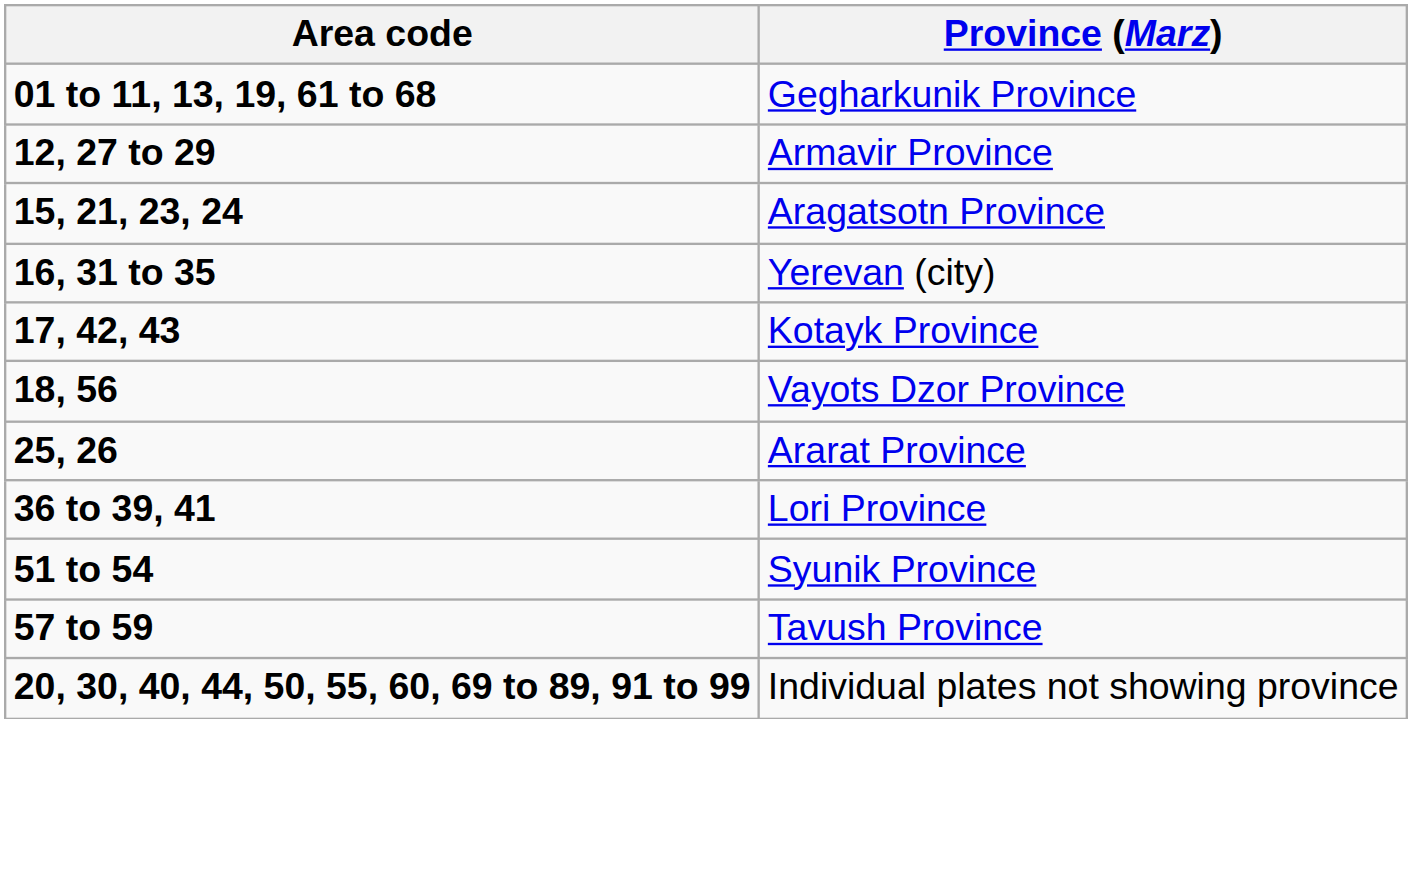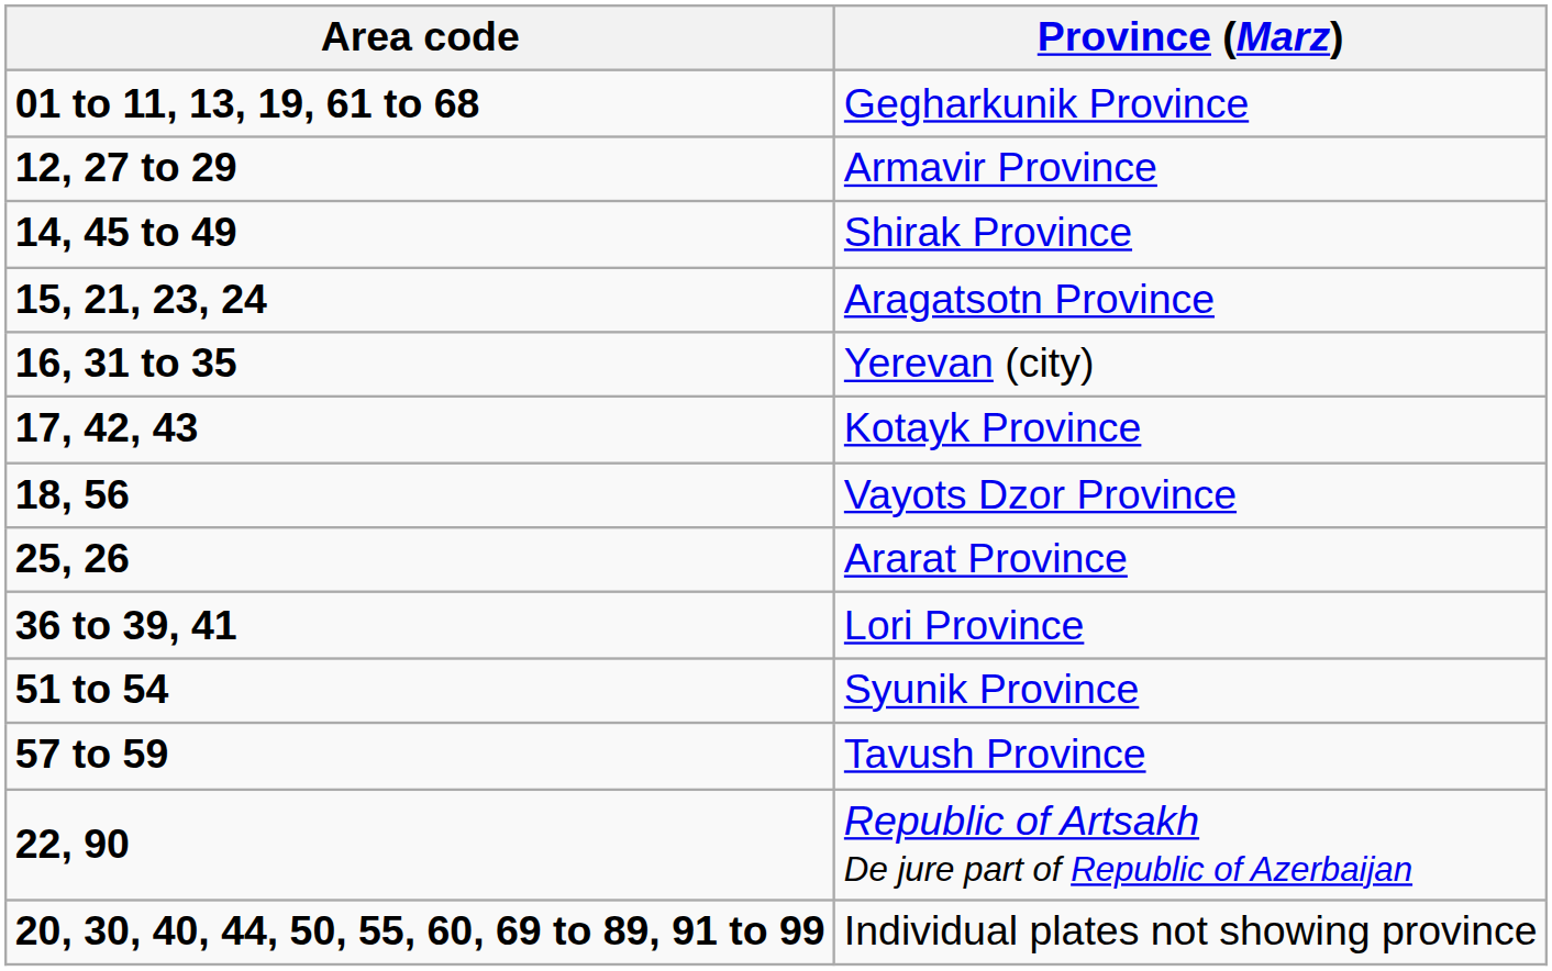 <table class="wikitable">
 <tr>
 <th>Area code</th>
 <th><a href='#'>Province</a> (<em><a href='#'>Marz</a></em>)</th>
 </tr>
 <tr>
 <td><strong>01 to 11, 13, 19, 61 to 68</strong></td>
 <td><a href='#'>Gegharkunik Province</a></td>
 </tr>
 <tr>
 <td><strong>12, 27 to 29</strong></td>
 <td><a href='#'>Armavir Province</a></td>
+</tr>
+<tr>
+<td><strong>14, 45 to 49</strong></td>
+<td><a href='#'>Shirak Province</a></td>
 </tr>
 <tr>
 <td><strong>15, 21, 23, 24</strong></td>
 <td><a href='#'>Aragatsotn Province</a></td>
 </tr>
 <tr>
 <td><strong>16, 31 to 35</strong></td>
 <td><a href='#'>Yerevan</a> (city)</td>
 </tr>
 <tr>
 <td><strong>17, 42, 43</strong></td>
 <td><a href='#'>Kotayk Province</a></td>
 </tr>
 <tr>
 <td><strong>18, 56</strong></td>
 <td><a href='#'>Vayots Dzor Province</a></td>
 </tr>
 <tr>
 <td><strong>25, 26</strong></td>
 <td><a href='#'>Ararat Province</a></td>
 </tr>
 <tr>
 <td><strong>36 to 39, 41</strong></td>
 <td><a href='#'>Lori Province</a></td>
 </tr>
 <tr>
 <td><strong>51 to 54</strong></td>
 <td><a href='#'>Syunik Province</a></td>
 </tr>
 <tr>
 <td><strong>57 to 59</strong></td>
 <td><a href='#'>Tavush Province</a></td>
 </tr>
 <tr>
+<td><strong>22, 90</strong></td>
+<td><em><a href='#'>Republic of Artsakh</a></em><br><small><em>De jure part of <a href='#'>Republic of Azerbaijan</a></em></small></td>
+</tr>
+<tr>
 <td><strong>20, 30, 40, 44, 50, 55, 60, 69 to 89, 91 to 99</strong></td>
 <td>Individual plates not showing province</td>
 </tr>
 </table>
